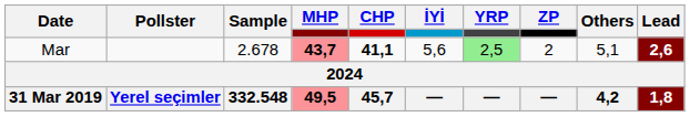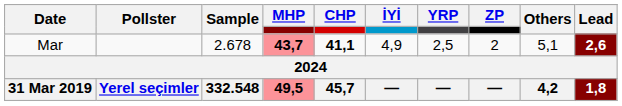 <table class="wikitable mw-collapsible" style="text-align:center; font-size:85%; line-height:14px;">
 <tr>
 <th rowspan="2">Date</th>
 <th rowspan="2">Pollster</th>
 <th rowspan="2">Sample</th>
 <th style="width:3em;"><a href='#'>MHP</a></th>
 <th style="width:3em;"><a href='#'>CHP</a></th>
 <th style="width:3em;"><a href='#'>İYİ</a></th>
 <th style="width:3em;"><a href='#'>YRP</a></th>
 <th style="width:3em;"><a href='#'>ZP</a></th>
 <th rowspan="2">Others</th>
 <th rowspan="2">Lead</th>
 </tr>
 <tr>
 <th style="background:#870000;"></th>
 <th style="background:#d40000;"></th>
 <th style="background:#0099cc;"></th>
 <th style="background:#414042;"></th>
 <th style="background:#000000;"></th>
 </tr>
 <tr>
 <td>Mar</td>
 <td></td>
 <td>2.678</td>
 <td style="background:#fc9399"><strong>43,7</strong></td>
 <td><strong>41,1</strong></td>
-<td>5,6</td>
-<td style="background: lightgreen;">2,5</td>
+<td>4,9</td>
+<td>2,5</td>
 <td>2</td>
 <td>5,1</td>
 <th style="background:#870000; color:white;">2,6</th>
 </tr>
 <tr>
 <th colspan="10">2024</th>
 </tr>
 <tr>
 <th>31 Mar 2019</th>
 <th><a href='#'>Yerel seçimler</a></th>
 <th><strong>332.548</strong></th>
 <th style="background:#fc9399">49,5</th>
 <th>45,7</th>
 <th>—</th>
 <th>—</th>
 <th>—</th>
 <th>4,2</th>
 <th style="background:#870000; color:white;">1,8</th>
 </tr>
 </table>
